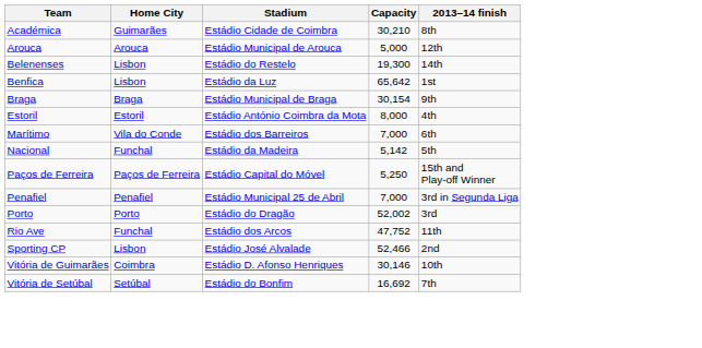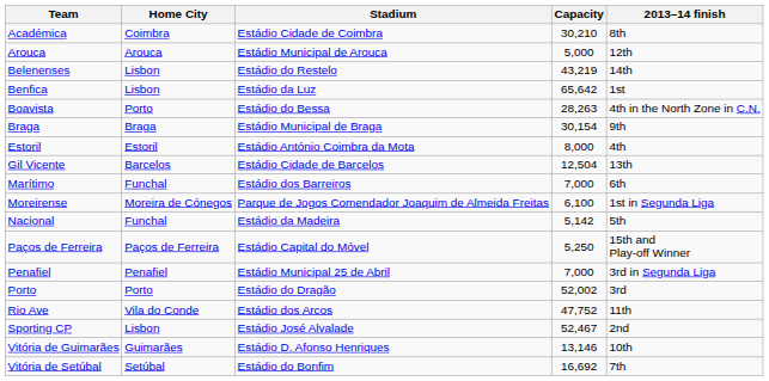 <table class="wikitable sortable" style="text-align: left;">
 <tr>
 <th>Team</th>
 <th>Home City</th>
 <th>Stadium</th>
 <th>Capacity</th>
 <th data-sort-type="number">2013–14 finish</th>
 </tr>
 <tr>
 <td><a href='#'>Académica</a></td>
-<td><a href='#'>Guimarães</a></td>
+<td><a href='#'>Coimbra</a></td>
 <td><a href='#'>Estádio Cidade de Coimbra</a></td>
 <td style="text-align:center;">30,210</td>
 <td>8th</td>
 </tr>
 <tr>
 <td><a href='#'>Arouca</a></td>
 <td><a href='#'>Arouca</a></td>
 <td><a href='#'>Estádio Municipal de Arouca</a></td>
 <td style="text-align:center;">5,000</td>
 <td>12th</td>
 </tr>
 <tr>
 <td><a href='#'>Belenenses</a></td>
 <td><a href='#'>Lisbon</a></td>
 <td><a href='#'>Estádio do Restelo</a></td>
-<td style="text-align:center;">19,300</td>
+<td style="text-align:center;">43,219</td>
 <td>14th</td>
 </tr>
 <tr>
 <td><a href='#'>Benfica</a></td>
 <td><a href='#'>Lisbon</a></td>
 <td><a href='#'>Estádio da Luz</a></td>
 <td style="text-align:center;">65,642</td>
 <td>1st</td>
+</tr>
+<tr>
+<td><a href='#'>Boavista</a></td>
+<td><a href='#'>Porto</a></td>
+<td><a href='#'>Estádio do Bessa</a></td>
+<td style="text-align:center;">28,263</td>
+<td>4th in the North Zone in <a href='#'>C.N.</a></td>
 </tr>
 <tr>
 <td><a href='#'>Braga</a></td>
 <td><a href='#'>Braga</a></td>
 <td><a href='#'>Estádio Municipal de Braga</a></td>
 <td style="text-align:center;">30,154</td>
 <td>9th</td>
 </tr>
 <tr>
 <td><a href='#'>Estoril</a></td>
 <td><a href='#'>Estoril</a></td>
 <td><a href='#'>Estádio António Coimbra da Mota</a></td>
 <td style="text-align:center;">8,000</td>
 <td>4th</td>
 </tr>
 <tr>
+<td><a href='#'>Gil Vicente</a></td>
+<td><a href='#'>Barcelos</a></td>
+<td><a href='#'>Estádio Cidade de Barcelos</a></td>
+<td style="text-align:center;">12,504</td>
+<td>13th</td>
+</tr>
+<tr>
 <td><a href='#'>Marítimo</a></td>
-<td><a href='#'>Vila do Conde</a></td>
+<td><a href='#'>Funchal</a></td>
 <td><a href='#'>Estádio dos Barreiros</a></td>
 <td style="text-align:center;">7,000</td>
 <td>6th</td>
+</tr>
+<tr>
+<td><a href='#'>Moreirense</a></td>
+<td><a href='#'>Moreira de Cónegos</a></td>
+<td><a href='#'>Parque de Jogos Comendador Joaquim de Almeida Freitas</a></td>
+<td style="text-align:center;">6,100</td>
+<td>1st in <a href='#'>Segunda Liga</a></td>
 </tr>
 <tr>
 <td><a href='#'>Nacional</a></td>
 <td><a href='#'>Funchal</a></td>
 <td><a href='#'>Estádio da Madeira</a></td>
 <td style="text-align:center;">5,142</td>
 <td>5th</td>
 </tr>
 <tr>
 <td><a href='#'>Paços de Ferreira</a></td>
 <td><a href='#'>Paços de Ferreira</a></td>
 <td><a href='#'>Estádio Capital do Móvel</a></td>
 <td style="text-align:center;">5,250</td>
 <td>15th and<br>Play-off Winner</td>
 </tr>
 <tr>
 <td><a href='#'>Penafiel</a></td>
 <td><a href='#'>Penafiel</a></td>
 <td><a href='#'>Estádio Municipal 25 de Abril</a></td>
 <td style="text-align:center;">7,000</td>
 <td>3rd in <a href='#'>Segunda Liga</a></td>
 </tr>
 <tr>
 <td><a href='#'>Porto</a></td>
 <td><a href='#'>Porto</a></td>
 <td><a href='#'>Estádio do Dragão</a></td>
 <td style="text-align:center;">52,002</td>
 <td>3rd</td>
 </tr>
 <tr>
 <td><a href='#'>Rio Ave</a></td>
-<td><a href='#'>Funchal</a></td>
+<td><a href='#'>Vila do Conde</a></td>
 <td><a href='#'>Estádio dos Arcos</a></td>
 <td style="text-align:center;">47,752</td>
 <td>11th</td>
 </tr>
 <tr>
 <td><a href='#'>Sporting CP</a></td>
 <td><a href='#'>Lisbon</a></td>
 <td><a href='#'>Estádio José Alvalade</a></td>
-<td style="text-align:center;">52,466</td>
+<td style="text-align:center;">52,467</td>
 <td>2nd</td>
 </tr>
 <tr>
 <td><a href='#'>Vitória de Guimarães</a></td>
-<td><a href='#'>Coimbra</a></td>
+<td><a href='#'>Guimarães</a></td>
 <td><a href='#'>Estádio D. Afonso Henriques</a></td>
-<td style="text-align:center;">30,146</td>
+<td style="text-align:center;">13,146</td>
 <td>10th</td>
 </tr>
 <tr>
 <td><a href='#'>Vitória de Setúbal</a></td>
 <td><a href='#'>Setúbal</a></td>
 <td><a href='#'>Estádio do Bonfim</a></td>
 <td style="text-align:center;">16,692</td>
 <td>7th</td>
 </tr>
 </table>
